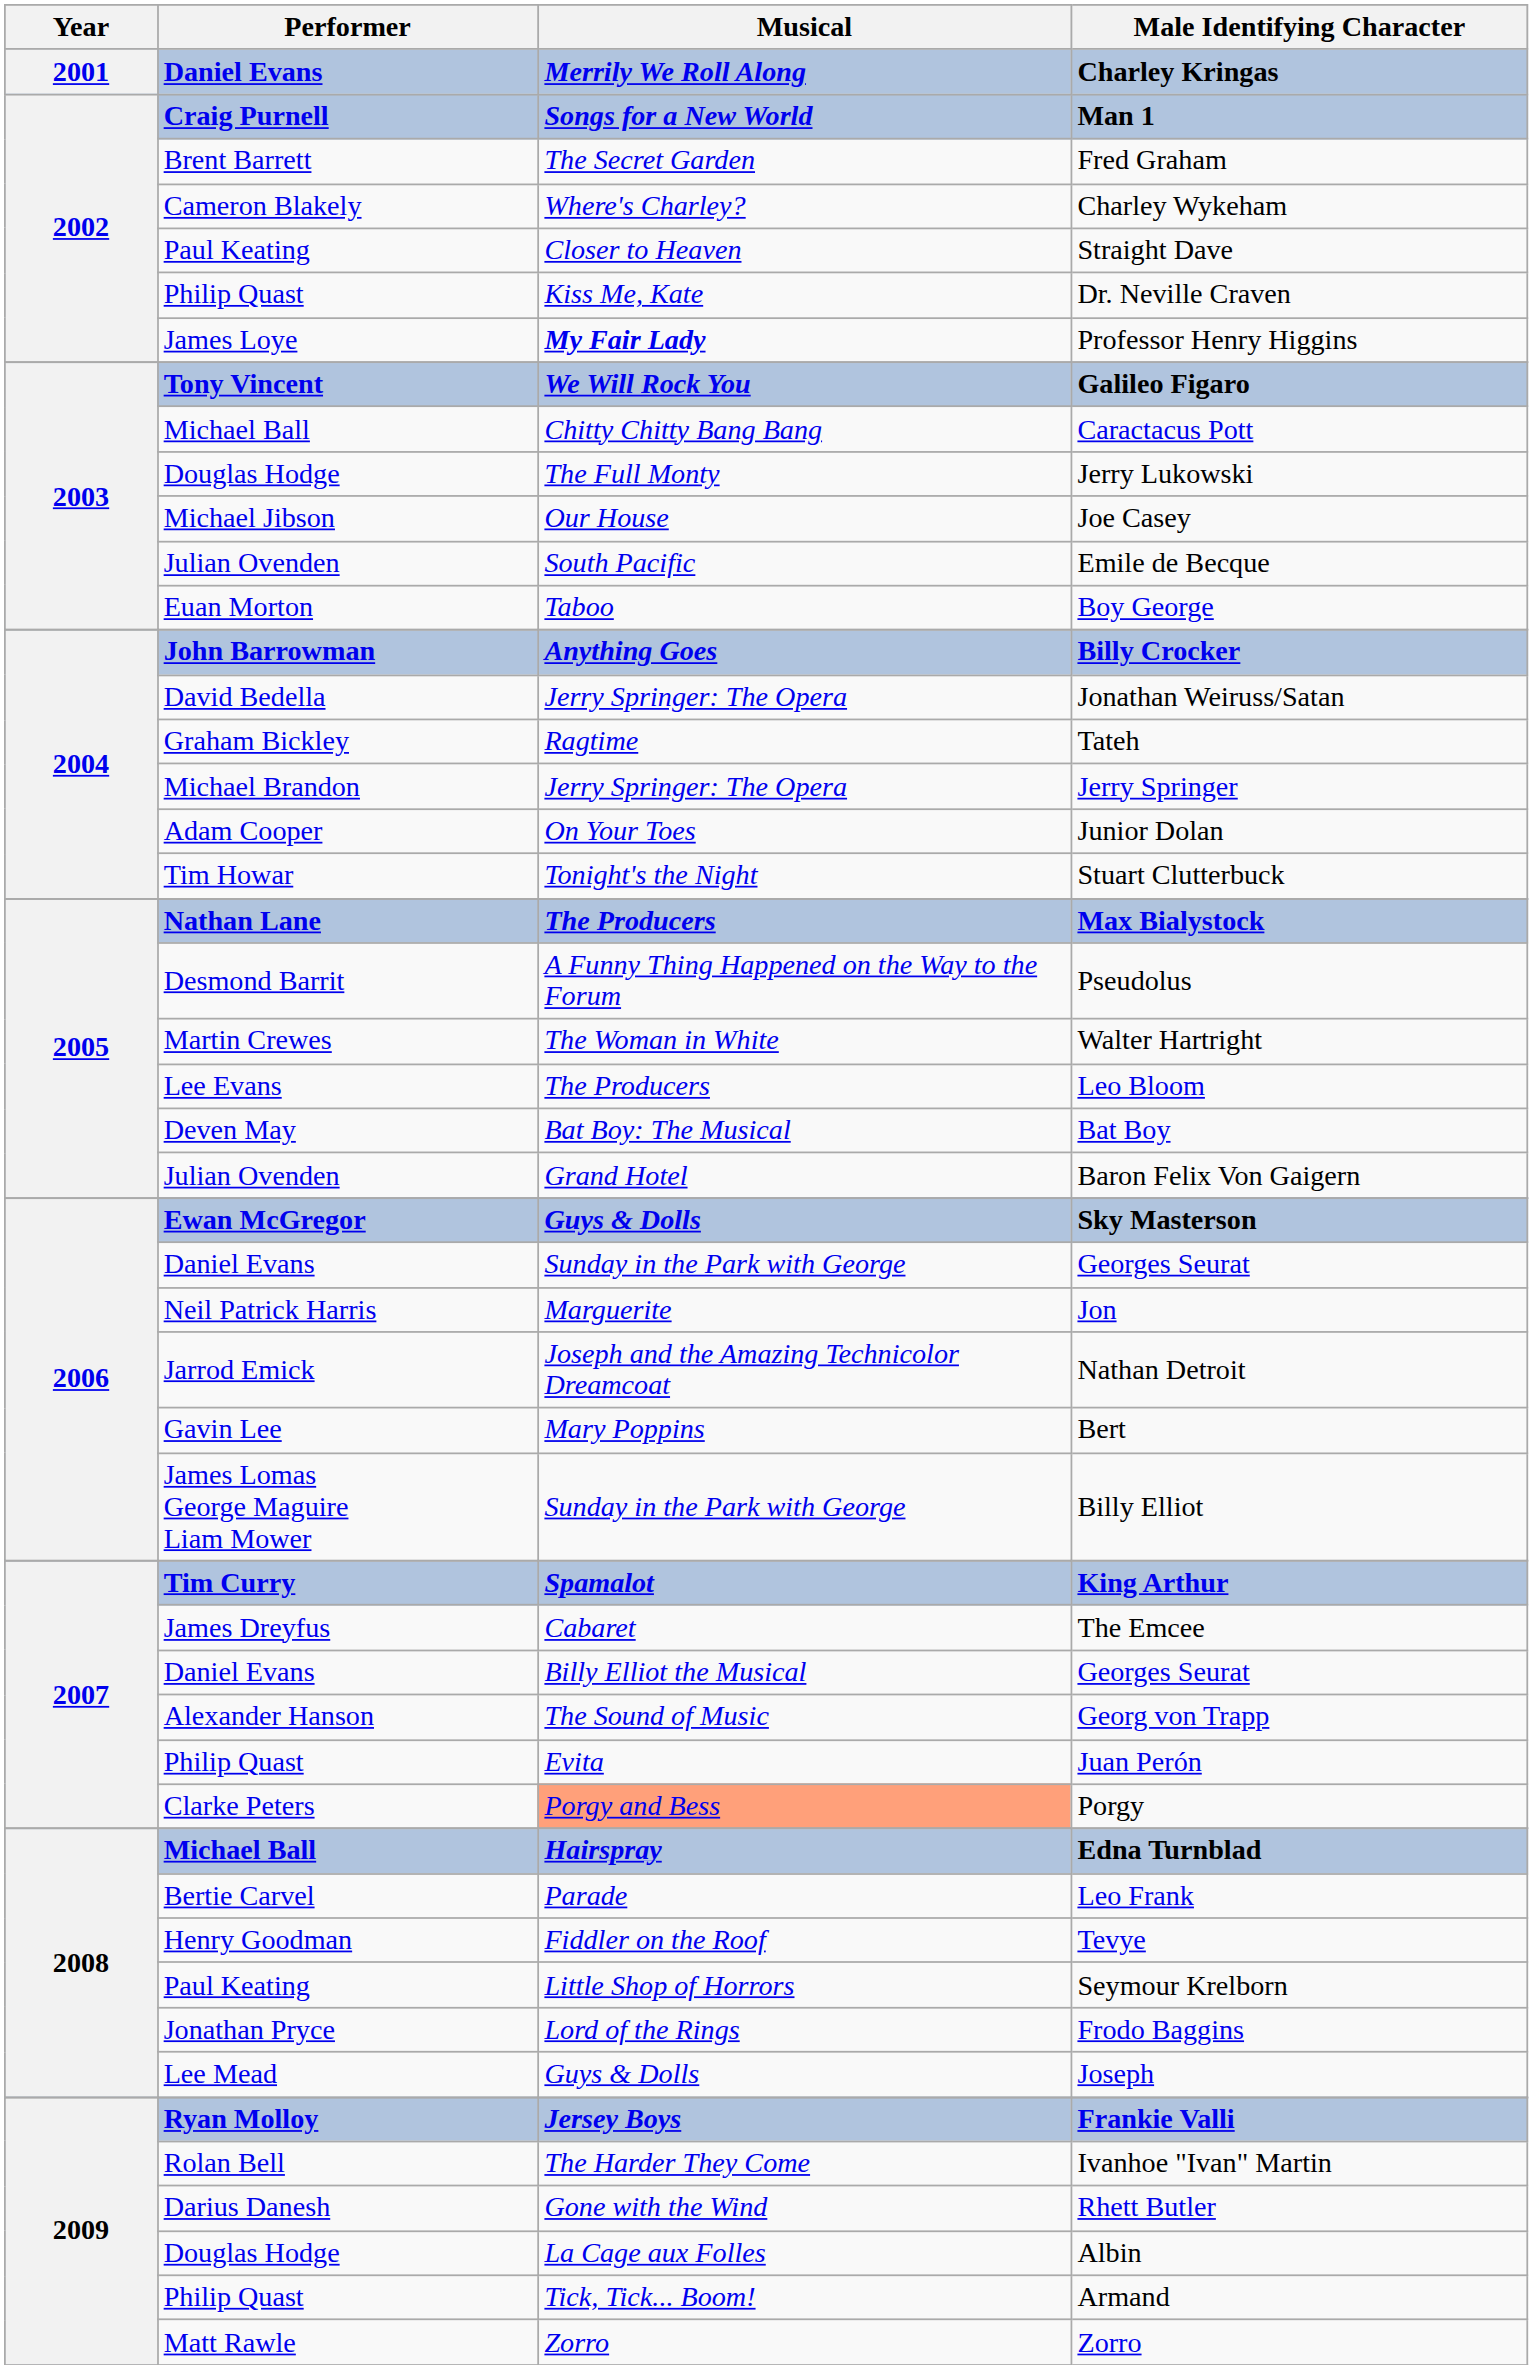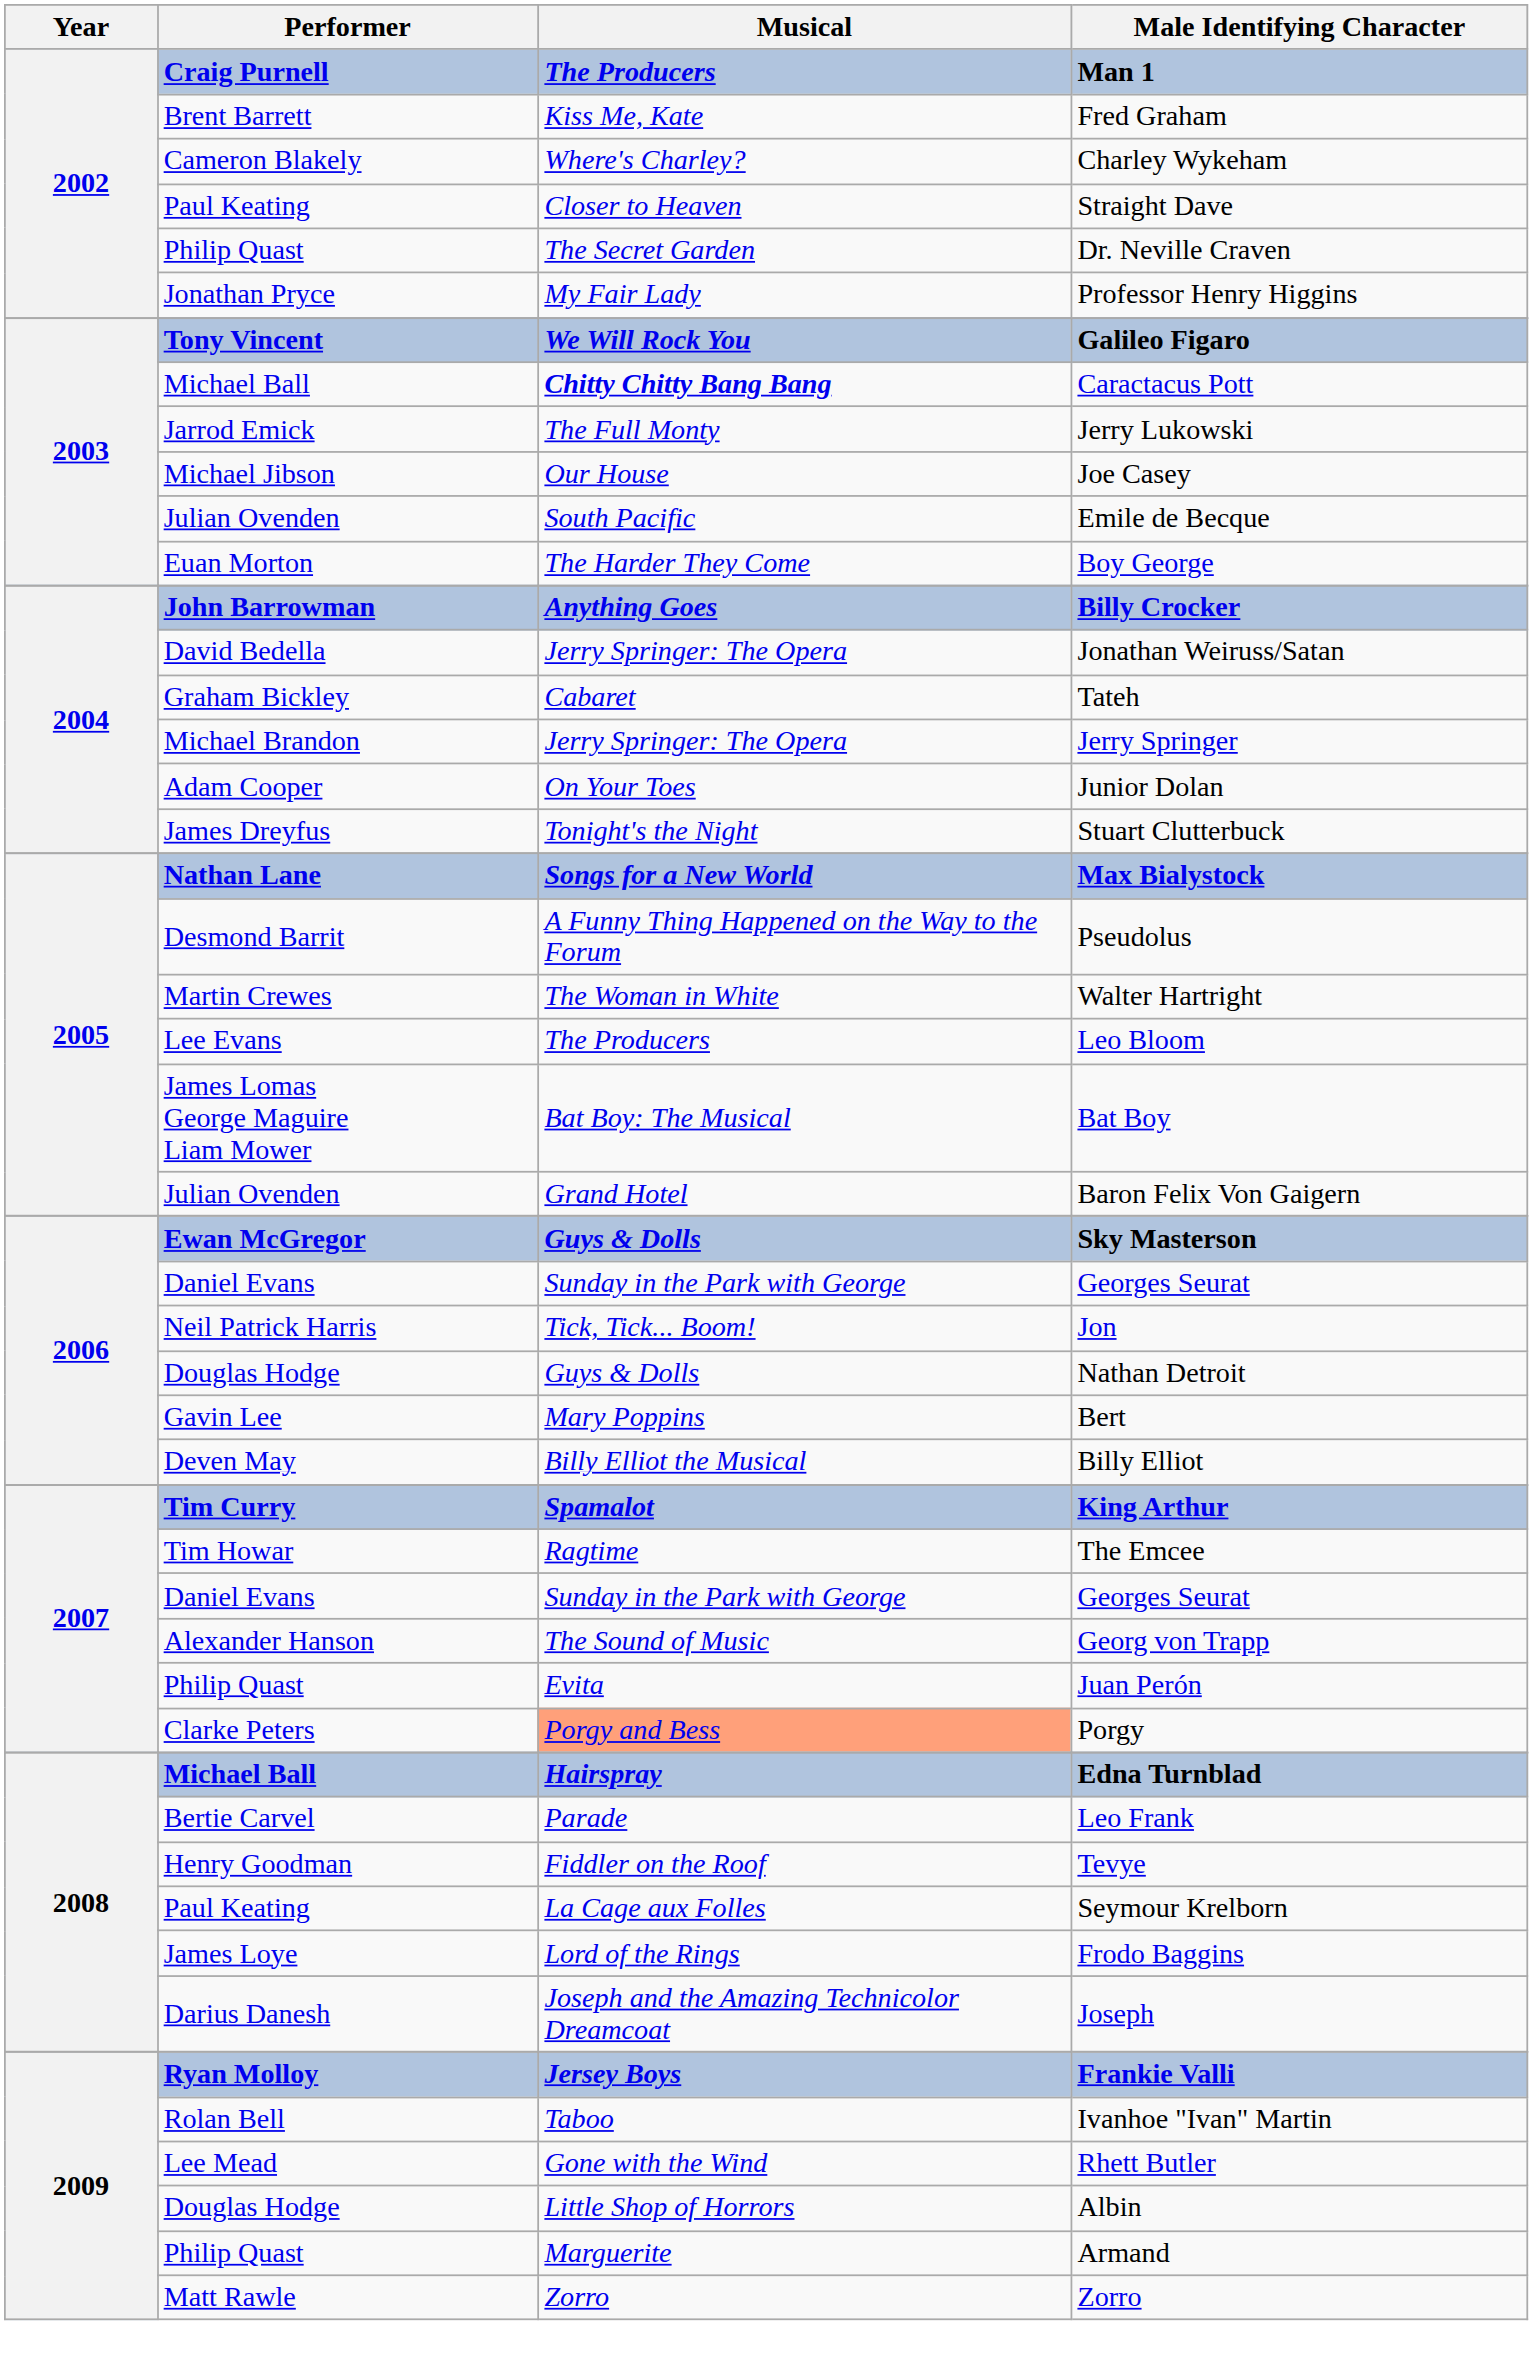 <table class="wikitable" style="width:98%;">
 <tr style="background:#bebebe;">
 <th style="width:10%;">Year</th>
 <th style="width:25%;">Performer</th>
 <th style="width:35%;">Musical</th>
 <th style="width:30%;">Male Identifying Character</th>
 </tr>
 <tr style="background:#B0C4DE">
-<th align="center"><a href='#'>2001</a></th>
-<td><strong><a href='#'>Daniel Evans</a></strong></td>
-<td><strong><em><a href='#'>Merrily We Roll Along</a></em></strong></td>
-<td><strong>Charley Kringas</strong></td>
-</tr>
-<tr style="background:#B0C4DE">
 <th rowspan=6 align="center"><a href='#'>2002</a></th>
 <td><strong><a href='#'>Craig Purnell</a></strong></td>
-<td><strong><em><a href='#'>Songs for a New World</a></em></strong></td>
+<td><strong><em><a href='#'>The Producers</a></em></strong></td>
 <td><strong>Man 1</strong></td>
 </tr>
 <tr>
 <td><a href='#'>Brent Barrett</a></td>
-<td><em><a href='#'>The Secret Garden</a></em></td>
+<td><em><a href='#'>Kiss Me, Kate</a></em></td>
 <td>Fred Graham</td>
 </tr>
 <tr>
 <td><a href='#'>Cameron Blakely</a></td>
 <td><em><a href='#'>Where's Charley?</a></em></td>
 <td>Charley Wykeham</td>
 </tr>
 <tr>
 <td><a href='#'>Paul Keating</a></td>
 <td><em><a href='#'>Closer to Heaven</a></em></td>
 <td>Straight Dave</td>
 </tr>
 <tr>
 <td><a href='#'>Philip Quast</a></td>
-<td><em><a href='#'>Kiss Me, Kate</a></em></td>
+<td><em><a href='#'>The Secret Garden</a></em></td>
 <td>Dr. Neville Craven</td>
 </tr>
 <tr>
-<td><a href='#'>James Loye</a></td>
-<td><strong><em><a href='#'>My Fair Lady</a></em></strong></td>
+<td><a href='#'>Jonathan Pryce</a></td>
+<td><em><a href='#'>My Fair Lady</a></em></td>
 <td>Professor Henry Higgins</td>
 </tr>
 <tr>
 </tr>
 <tr style="background:#B0C4DE">
 <th rowspan=7 align="center"><a href='#'>2003</a></th>
 </tr>
 <tr style="background:#B0C4DE">
 <td><strong><a href='#'>Tony Vincent</a></strong></td>
 <td><strong><em><a href='#'>We Will Rock You</a></em></strong></td>
 <td><strong>Galileo Figaro</strong></td>
 </tr>
 <tr>
 <td><a href='#'>Michael Ball</a></td>
-<td><em><a href='#'>Chitty Chitty Bang Bang</a></em></td>
+<td><strong><em><a href='#'>Chitty Chitty Bang Bang</a></em></strong></td>
 <td><a href='#'>Caractacus Pott</a></td>
 </tr>
 <tr>
-<td><a href='#'>Douglas Hodge</a></td>
+<td><a href='#'>Jarrod Emick</a></td>
 <td><em><a href='#'>The Full Monty</a></em></td>
 <td>Jerry Lukowski</td>
 </tr>
 <tr>
 <td><a href='#'>Michael Jibson</a></td>
 <td><em><a href='#'>Our House</a></em></td>
 <td>Joe Casey</td>
 </tr>
 <tr>
 <td><a href='#'>Julian Ovenden</a></td>
 <td><em><a href='#'>South Pacific</a></em></td>
 <td>Emile de Becque</td>
 </tr>
 <tr>
 <td><a href='#'>Euan Morton</a></td>
-<td><em><a href='#'>Taboo</a></em></td>
+<td><em><a href='#'>The Harder They Come</a></em></td>
 <td><a href='#'>Boy George</a></td>
 </tr>
 <tr>
 </tr>
 <tr style="background:#B0C4DE">
 <th rowspan=6 align="center"><a href='#'>2004</a></th>
 <td><strong><a href='#'>John Barrowman</a></strong></td>
 <td><strong><em><a href='#'>Anything Goes</a></em></strong></td>
 <td><strong><a href='#'>Billy Crocker</a></strong></td>
 </tr>
 <tr>
 <td><a href='#'>David Bedella</a></td>
 <td><em><a href='#'>Jerry Springer: The Opera</a></em></td>
 <td>Jonathan Weiruss/Satan</td>
 </tr>
 <tr>
 <td><a href='#'>Graham Bickley</a></td>
-<td><em><a href='#'>Ragtime</a></em></td>
+<td><em><a href='#'>Cabaret</a></em></td>
 <td>Tateh</td>
 </tr>
 <tr>
 <td><a href='#'>Michael Brandon</a></td>
 <td><em><a href='#'>Jerry Springer: The Opera</a></em></td>
 <td><a href='#'>Jerry Springer</a></td>
 </tr>
 <tr>
 <td><a href='#'>Adam Cooper</a></td>
 <td><em><a href='#'>On Your Toes</a></em></td>
 <td>Junior Dolan</td>
 </tr>
 <tr>
-<td><a href='#'>Tim Howar</a></td>
+<td><a href='#'>James Dreyfus</a></td>
 <td><em><a href='#'>Tonight's the Night</a></em></td>
 <td>Stuart Clutterbuck</td>
 </tr>
 <tr>
 </tr>
 <tr style="background:#B0C4DE">
 <th rowspan=7 align="center"><a href='#'>2005</a></th>
 </tr>
 <tr style="background:#B0C4DE">
 <td><strong><a href='#'>Nathan Lane</a></strong></td>
-<td><strong><em><a href='#'>The Producers</a></em></strong></td>
+<td><strong><em><a href='#'>Songs for a New World</a></em></strong></td>
 <td><strong><a href='#'>Max Bialystock</a></strong></td>
 </tr>
 <tr>
 <td><a href='#'>Desmond Barrit</a></td>
 <td><em><a href='#'>A Funny Thing Happened on the Way to the Forum</a></em></td>
 <td>Pseudolus</td>
 </tr>
 <tr>
 <td><a href='#'>Martin Crewes</a></td>
 <td><em><a href='#'>The Woman in White</a></em></td>
 <td>Walter Hartright</td>
 </tr>
 <tr>
 <td><a href='#'>Lee Evans</a></td>
 <td><em><a href='#'>The Producers</a></em></td>
 <td><a href='#'>Leo Bloom</a></td>
 </tr>
 <tr>
-<td><a href='#'>Deven May</a></td>
+<td><a href='#'>James Lomas</a> <br> <a href='#'>George Maguire</a> <br> <a href='#'>Liam Mower</a></td>
 <td><em><a href='#'>Bat Boy: The Musical</a></em></td>
 <td><a href='#'>Bat Boy</a></td>
 </tr>
 <tr>
 <td><a href='#'>Julian Ovenden</a></td>
 <td><em><a href='#'>Grand Hotel</a></em></td>
 <td>Baron Felix Von Gaigern</td>
 </tr>
 <tr>
 </tr>
 <tr style="background:#B0C4DE">
 <th rowspan=6 align="center"><a href='#'>2006</a></th>
 <td><strong><a href='#'>Ewan McGregor</a></strong></td>
 <td><strong><em><a href='#'>Guys & Dolls</a></em></strong></td>
 <td><strong>Sky Masterson</strong></td>
 </tr>
 <tr>
 <td><a href='#'>Daniel Evans</a></td>
 <td><em><a href='#'>Sunday in the Park with George</a></em></td>
 <td><a href='#'>Georges Seurat</a></td>
 </tr>
 <tr>
 <td><a href='#'>Neil Patrick Harris</a></td>
-<td><em><a href='#'>Marguerite</a></em></td>
+<td><em><a href='#'>Tick, Tick... Boom!</a></em></td>
 <td><a href='#'>Jon</a></td>
 </tr>
 <tr>
-<td><a href='#'>Jarrod Emick</a></td>
-<td><em><a href='#'>Joseph and the Amazing Technicolor Dreamcoat</a></em></td>
+<td><a href='#'>Douglas Hodge</a></td>
+<td><em><a href='#'>Guys & Dolls</a></em></td>
 <td>Nathan Detroit</td>
 </tr>
 <tr>
 <td><a href='#'>Gavin Lee</a></td>
 <td><em><a href='#'>Mary Poppins</a></em></td>
 <td>Bert</td>
 </tr>
 <tr>
-<td><a href='#'>James Lomas</a> <br> <a href='#'>George Maguire</a> <br> <a href='#'>Liam Mower</a></td>
-<td><em><a href='#'>Sunday in the Park with George</a></em></td>
+<td><a href='#'>Deven May</a></td>
+<td><em><a href='#'>Billy Elliot the Musical</a></em></td>
 <td>Billy Elliot</td>
 </tr>
 <tr>
 </tr>
 <tr style="background:#B0C4DE">
 <th rowspan=6 align="center"><a href='#'>2007</a></th>
 <td><strong><a href='#'>Tim Curry</a></strong></td>
 <td><strong><em><a href='#'>Spamalot</a></em></strong></td>
 <td><strong><a href='#'>King Arthur</a></strong></td>
 </tr>
 <tr>
-<td><a href='#'>James Dreyfus</a></td>
-<td><em><a href='#'>Cabaret</a></em></td>
+<td><a href='#'>Tim Howar</a></td>
+<td><em><a href='#'>Ragtime</a></em></td>
 <td>The Emcee</td>
 </tr>
 <tr>
 <td><a href='#'>Daniel Evans</a></td>
-<td><em><a href='#'>Billy Elliot the Musical</a></em></td>
+<td><em><a href='#'>Sunday in the Park with George</a></em></td>
 <td><a href='#'>Georges Seurat</a></td>
 </tr>
 <tr>
 <td><a href='#'>Alexander Hanson</a></td>
 <td><em><a href='#'>The Sound of Music</a></em></td>
 <td><a href='#'>Georg von Trapp</a></td>
 </tr>
 <tr>
 <td><a href='#'>Philip Quast</a></td>
 <td><em><a href='#'>Evita</a></em></td>
 <td><a href='#'>Juan Perón</a></td>
 </tr>
 <tr>
 <td><a href='#'>Clarke Peters</a></td>
 <td style="background: lightsalmon;"><em><a href='#'>Porgy and Bess</a></em></td>
 <td>Porgy</td>
 </tr>
 <tr>
 </tr>
 <tr style="background:#B0C4DE">
 <th rowspan=6 align="center">2008</th>
 <td><strong><a href='#'>Michael Ball</a></strong></td>
 <td><strong><em><a href='#'>Hairspray</a></em></strong></td>
 <td><strong>Edna Turnblad</strong></td>
 </tr>
 <tr>
 <td><a href='#'>Bertie Carvel</a></td>
 <td><em><a href='#'>Parade</a></em></td>
 <td><a href='#'>Leo Frank</a></td>
 </tr>
 <tr>
 <td><a href='#'>Henry Goodman</a></td>
 <td><em><a href='#'>Fiddler on the Roof</a></em></td>
 <td><a href='#'>Tevye</a></td>
 </tr>
 <tr>
 <td><a href='#'>Paul Keating</a></td>
-<td><em><a href='#'>Little Shop of Horrors</a></em></td>
+<td><em><a href='#'>La Cage aux Folles</a></em></td>
 <td>Seymour Krelborn</td>
 </tr>
 <tr>
-<td><a href='#'>Jonathan Pryce</a></td>
+<td><a href='#'>James Loye</a></td>
 <td><em><a href='#'>Lord of the Rings</a></em></td>
 <td><a href='#'>Frodo Baggins</a></td>
 </tr>
 <tr>
-<td><a href='#'>Lee Mead</a></td>
-<td><em><a href='#'>Guys & Dolls</a></em></td>
+<td><a href='#'>Darius Danesh</a></td>
+<td><em><a href='#'>Joseph and the Amazing Technicolor Dreamcoat</a></em></td>
 <td><a href='#'>Joseph</a></td>
 </tr>
 <tr>
 </tr>
 <tr style="background:#B0C4DE">
 <th rowspan=7 align="center">2009</th>
 <td><strong><a href='#'>Ryan Molloy</a></strong></td>
 <td><strong><em><a href='#'>Jersey Boys</a></em></strong></td>
 <td><strong><a href='#'>Frankie Valli</a></strong></td>
 </tr>
 <tr>
 <td><a href='#'>Rolan Bell</a></td>
-<td><em><a href='#'>The Harder They Come</a></em></td>
+<td><em><a href='#'>Taboo</a></em></td>
 <td>Ivanhoe "Ivan" Martin</td>
 </tr>
 <tr>
-<td><a href='#'>Darius Danesh</a></td>
+<td><a href='#'>Lee Mead</a></td>
 <td><em><a href='#'>Gone with the Wind</a></em></td>
 <td><a href='#'>Rhett Butler</a></td>
 </tr>
 <tr>
 <td><a href='#'>Douglas Hodge</a></td>
-<td><em><a href='#'>La Cage aux Folles</a></em></td>
+<td><em><a href='#'>Little Shop of Horrors</a></em></td>
 <td>Albin</td>
 </tr>
 <tr>
 <td><a href='#'>Philip Quast</a></td>
-<td><em><a href='#'>Tick, Tick... Boom!</a></em></td>
+<td><em><a href='#'>Marguerite</a></em></td>
 <td>Armand</td>
 </tr>
 <tr>
 <td><a href='#'>Matt Rawle</a></td>
 <td><em><a href='#'>Zorro</a></em></td>
 <td><a href='#'>Zorro</a></td>
 </tr>
 </table>
